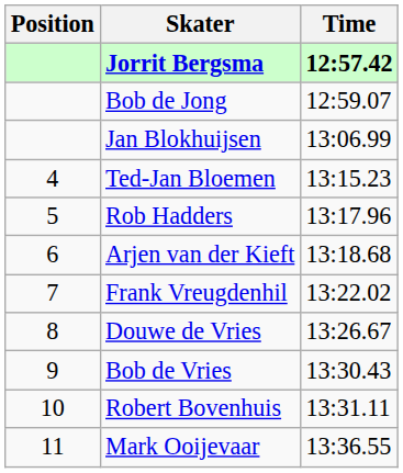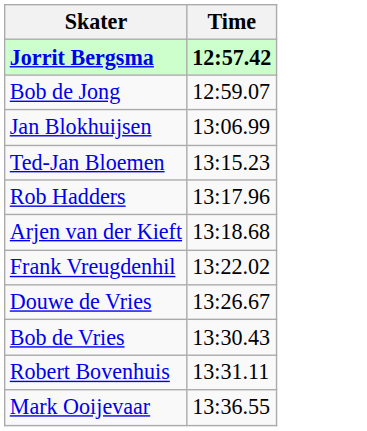 <table class="wikitable">
 <tr>
-<th>Position</th>
 <th>Skater</th>
 <th>Time</th>
 </tr>
 <tr bgcolor=ccffcc>
-<td align="center"></td>
 <td><strong><a href='#'>Jorrit Bergsma</a></strong></td>
 <td><strong>12:57.42</strong></td>
 </tr>
 <tr>
-<td align="center"></td>
 <td><a href='#'>Bob de Jong</a></td>
 <td>12:59.07</td>
 </tr>
 <tr>
-<td align="center"></td>
 <td><a href='#'>Jan Blokhuijsen</a></td>
 <td>13:06.99</td>
 </tr>
 <tr>
-<td align="center">4</td>
 <td><a href='#'>Ted-Jan Bloemen</a></td>
 <td>13:15.23</td>
 </tr>
 <tr>
-<td align="center">5</td>
 <td><a href='#'>Rob Hadders</a></td>
 <td>13:17.96</td>
 </tr>
 <tr>
-<td align="center">6</td>
 <td><a href='#'>Arjen van der Kieft</a></td>
 <td>13:18.68</td>
 </tr>
 <tr>
-<td align="center">7</td>
 <td><a href='#'>Frank Vreugdenhil</a></td>
 <td>13:22.02</td>
 </tr>
 <tr>
-<td align="center">8</td>
 <td><a href='#'>Douwe de Vries</a></td>
 <td>13:26.67</td>
 </tr>
 <tr>
-<td align="center">9</td>
 <td><a href='#'>Bob de Vries</a></td>
 <td>13:30.43</td>
 </tr>
 <tr>
-<td align="center">10</td>
 <td><a href='#'>Robert Bovenhuis</a></td>
 <td>13:31.11</td>
 </tr>
 <tr>
-<td align="center">11</td>
 <td><a href='#'>Mark Ooijevaar</a></td>
 <td>13:36.55</td>
 </tr>
 </table>
